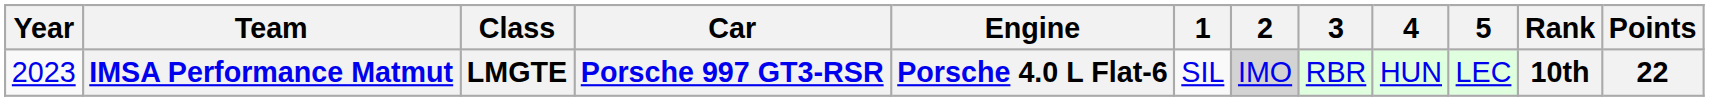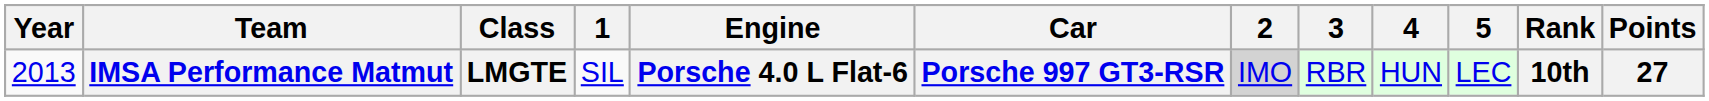 <table class="wikitable" style="text-align:center; font-size:85%">
 <tr>
 <th>Year</th>
 <th>Team</th>
 <th>Class</th>
+<th>1</th>
+<th>Engine</th>
 <th>Car</th>
-<th>Engine</th>
-<th>1</th>
 <th>2</th>
 <th>3</th>
 <th>4</th>
 <th>5</th>
 <th>Rank</th>
 <th>Points</th>
 </tr>
 <tr>
-<td><a href='#'>2023</a></td>
+<td><a href='#'>2013</a></td>
 <th nowrap><a href='#'>IMSA Performance Matmut</a></th>
 <th>LMGTE</th>
+<td><a href='#'>SIL</a></td>
+<th nowrap><a href='#'>Porsche</a> 4.0 L Flat-6</th>
 <th nowrap><a href='#'>Porsche 997 GT3-RSR</a></th>
-<th nowrap><a href='#'>Porsche</a> 4.0 L Flat-6</th>
-<td><a href='#'>SIL</a></td>
 <td style="background: lightgrey;"><a href='#'>IMO</a></td>
 <td style="background:#DFFFDF;"><a href='#'>RBR</a><br></td>
 <td style="background:#DFFFDF;"><a href='#'>HUN</a><br></td>
 <td style="background:#DFFFDF;"><a href='#'>LEC</a><br></td>
 <th>10th</th>
-<th>22</th>
+<th>27</th>
 </tr>
 </table>
